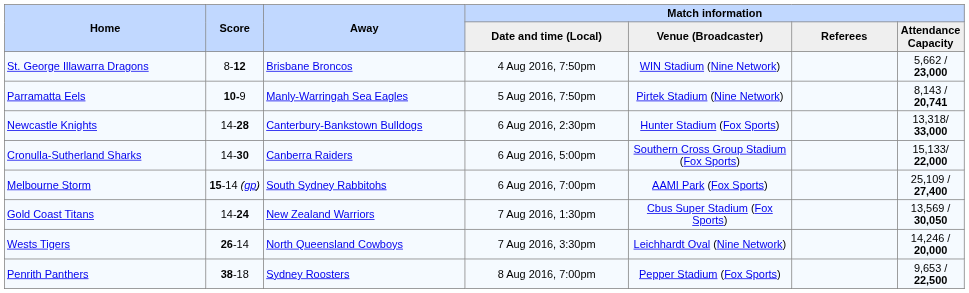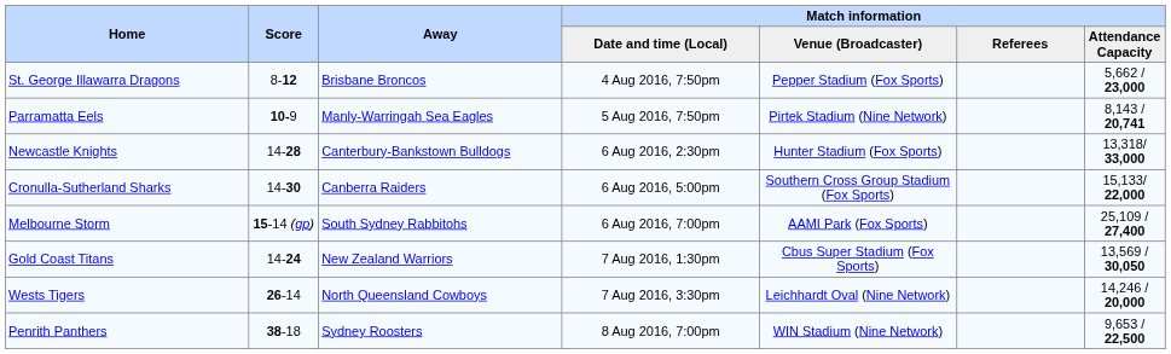 <table border="1" cellpadding="3" cellspacing="0" style="border-collapse:collapse; font-size:90%; width:100%;">
 <tr style="background:#c1d8ff;">
 <th rowspan="2" style="width:21%;">Home</th>
 <th rowspan="2" style="width:6%;">Score</th>
 <th rowspan="2" style="width:21%;">Away</th>
 <th colspan=6>Match information</th>
 </tr>
 <tr style="background:#efefef;">
 <th width=17%>Date and time (Local)</th>
 <th width="17%">Venue (Broadcaster)</th>
 <th width=11%>Referees</th>
 <th width=7%>Attendance <strong>Capacity</strong></th>
 </tr>
 <tr style="text-align:center; background:#f5faff;">
 <td align="left"> <a href='#'>St. George Illawarra Dragons</a></td>
 <td>8-<strong>12</strong></td>
 <td align="left"> <a href='#'>Brisbane Broncos</a></td>
 <td>4 Aug 2016, 7:50pm</td>
-<td><a href='#'>WIN Stadium</a> (<a href='#'>Nine Network</a>)</td>
+<td><a href='#'>Pepper Stadium</a>  (<a href='#'>Fox Sports</a>)</td>
 <td></td>
 <td>5,662 / <strong>23,000</strong></td>
 </tr>
 <tr style="text-align:center; background:#f5faff;">
 <td align="left"> <a href='#'>Parramatta Eels</a></td>
 <td><strong>10-</strong>9</td>
 <td align="left"> <a href='#'>Manly-Warringah Sea Eagles</a></td>
 <td>5 Aug 2016, 7:50pm</td>
 <td><a href='#'>Pirtek Stadium</a> (<a href='#'>Nine Network</a>)</td>
 <td></td>
 <td>8,143 / <strong>20,741</strong></td>
 </tr>
 <tr style="text-align:center; background:#f5faff;">
 <td align="left"> <a href='#'>Newcastle Knights</a></td>
 <td>14-<strong>28</strong></td>
 <td align="left"> <a href='#'>Canterbury-Bankstown Bulldogs</a></td>
 <td>6 Aug 2016, 2:30pm</td>
 <td><a href='#'>Hunter Stadium</a>  (<a href='#'>Fox Sports</a>)</td>
 <td></td>
 <td>13,318/ <strong>33,000</strong></td>
 </tr>
 <tr style="text-align:center; background:#f5faff;">
 <td align="left"> <a href='#'>Cronulla-Sutherland Sharks</a></td>
 <td>14-<strong>30</strong></td>
 <td align="left"> <a href='#'>Canberra Raiders</a></td>
 <td>6 Aug 2016, 5:00pm</td>
 <td><a href='#'>Southern Cross Group Stadium</a>  (<a href='#'>Fox Sports</a>)</td>
 <td></td>
 <td>15,133/ <strong>22,000</strong></td>
 </tr>
 <tr style="text-align:center; background:#f5faff;">
 <td align="left"> <a href='#'>Melbourne Storm</a></td>
 <td><strong>15</strong>-14 <em>(<a href='#'>gp</a>)</em></td>
 <td align="left"> <a href='#'>South Sydney Rabbitohs</a></td>
 <td>6 Aug 2016, 7:00pm</td>
 <td><a href='#'>AAMI Park</a>  (<a href='#'>Fox Sports</a>)</td>
 <td></td>
 <td>25,109 / <strong>27,400</strong></td>
 </tr>
 <tr style="text-align:center; background:#f5faff;">
 <td align="left"> <a href='#'>Gold Coast Titans</a></td>
 <td>14-<strong>24</strong></td>
 <td align="left"> <a href='#'>New Zealand Warriors</a></td>
 <td>7 Aug 2016, 1:30pm</td>
 <td><a href='#'>Cbus Super Stadium</a>  (<a href='#'>Fox Sports</a>)</td>
 <td></td>
 <td>13,569 / <strong>30,050</strong></td>
 </tr>
 <tr style="text-align:center; background:#f5faff;">
 <td align="left"> <a href='#'>Wests Tigers</a></td>
 <td><strong>26</strong>-14</td>
 <td align="left"> <a href='#'>North Queensland Cowboys</a></td>
 <td>7 Aug 2016, 3:30pm</td>
 <td><a href='#'>Leichhardt Oval</a> (<a href='#'>Nine Network</a>)</td>
 <td></td>
 <td>14,246 / <strong>20,000</strong></td>
 </tr>
 <tr style="text-align:center; background:#f5faff;">
 <td align="left"> <a href='#'>Penrith Panthers</a></td>
 <td><strong>38</strong>-18</td>
 <td align="left"> <a href='#'>Sydney Roosters</a></td>
 <td>8 Aug 2016, 7:00pm</td>
-<td><a href='#'>Pepper Stadium</a>  (<a href='#'>Fox Sports</a>)</td>
+<td><a href='#'>WIN Stadium</a> (<a href='#'>Nine Network</a>)</td>
 <td></td>
 <td>9,653 / <strong>22,500</strong></td>
 </tr>
 </table>
